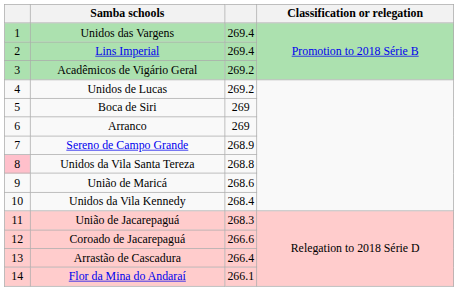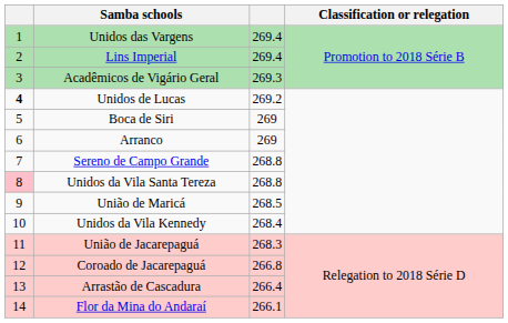 <table class="wikitable">
 <tr>
 <th width="30"></th>
 <th width="300">Samba schools</th>
 <th width="20"></th>
 <th width="300">Classification or relegation</th>
 </tr>
 <tr align="center">
 <td bgcolor=ACE1AF>1</td>
 <td bgcolor=ACE1AF>Unidos das Vargens</td>
 <td bgcolor=ACE1AF>269.4</td>
 <td rowspan="3" bgcolor=ACE1AF><a href='#'><span>Promotion to 2018 Série B</span></a></td>
 </tr>
 <tr align="center">
 <td bgcolor=ACE1AF>2</td>
 <td bgcolor=ACE1AF><a href='#'>Lins Imperial</a></td>
 <td bgcolor=ACE1AF>269.4</td>
 </tr>
 <tr align="center">
 <td bgcolor=ACE1AF>3</td>
 <td bgcolor=ACE1AF>Acadêmicos de Vigário Geral</td>
-<td bgcolor=ACE1AF>269.2</td>
+<td bgcolor=ACE1AF>269.3</td>
 </tr>
 <tr align="center">
-<td>4</td>
+<td><strong>4</strong></td>
 <td>Unidos de Lucas</td>
 <td>269.2</td>
 <td rowspan="7"></td>
 </tr>
 <tr align="center">
 <td>5</td>
 <td>Boca de Siri</td>
 <td>269</td>
 </tr>
 <tr align="center">
 <td>6</td>
 <td>Arranco</td>
 <td>269</td>
 </tr>
 <tr align="center">
 <td>7</td>
 <td><a href='#'>Sereno de Campo Grande</a></td>
-<td>268.9</td>
+<td>268.8</td>
 </tr>
 <tr align="center">
 <td style="background: pink;">8</td>
 <td>Unidos da Vila Santa Tereza</td>
 <td>268.8</td>
 </tr>
 <tr align="center">
 <td>9</td>
 <td>União de Maricá</td>
-<td>268.6</td>
+<td>268.5</td>
 </tr>
 <tr align="center">
 <td>10</td>
 <td>Unidos da Vila Kennedy</td>
 <td>268.4</td>
 </tr>
 <tr align="center">
 <td bgcolor=FFCCCC>11</td>
 <td bgcolor=FFCCCC>União de Jacarepaguá</td>
 <td bgcolor="FFCCCC">268.3</td>
 <td rowspan="4" bgcolor=FFCCCC><span>Relegation to 2018 Série D</span></td>
 </tr>
 <tr align="center">
 <td bgcolor=FFCCCC>12</td>
 <td bgcolor=FFCCCC>Coroado de Jacarepaguá</td>
-<td bgcolor="FFCCCC">266.6</td>
+<td bgcolor="FFCCCC">266.8</td>
 </tr>
 <tr align="center">
 <td bgcolor=FFCCCC>13</td>
 <td bgcolor=FFCCCC>Arrastão de Cascadura</td>
 <td bgcolor="FFCCCC">266.4</td>
 </tr>
 <tr align="center">
 <td bgcolor=FFCCCC>14</td>
 <td bgcolor=FFCCCC><a href='#'>Flor da Mina do Andaraí</a></td>
 <td bgcolor="FFCCCC">266.1</td>
 </tr>
 </table>
